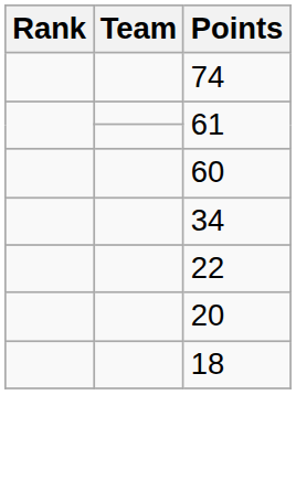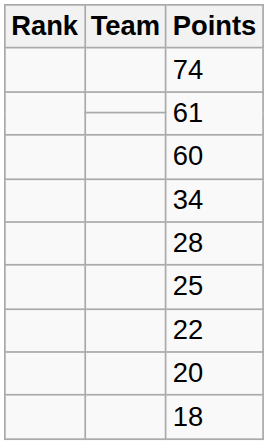 <table class=wikitable>
 <tr>
 <th>Rank</th>
 <th>Team</th>
 <th>Points</th>
 </tr>
 <tr>
 <td></td>
 <td></td>
 <td>74</td>
 </tr>
 <tr>
 <td rowspan=2></td>
 <td></td>
 <td rowspan=2>61</td>
 </tr>
 <tr>
 <td>  </td>
 </tr>
 <tr>
 <td></td>
 <td></td>
 <td>60</td>
 </tr>
 <tr>
 <td></td>
 <td></td>
 <td>34</td>
 </tr>
 <tr>
 <td></td>
 <td></td>
+<td>28</td>
+</tr>
+<tr>
+<td></td>
+<td></td>
+<td>25</td>
+</tr>
+<tr>
+<td></td>
+<td></td>
 <td>22</td>
 </tr>
 <tr>
 <td></td>
 <td></td>
 <td>20</td>
 </tr>
 <tr>
 <td></td>
 <td></td>
 <td>18</td>
 </tr>
 </table>
